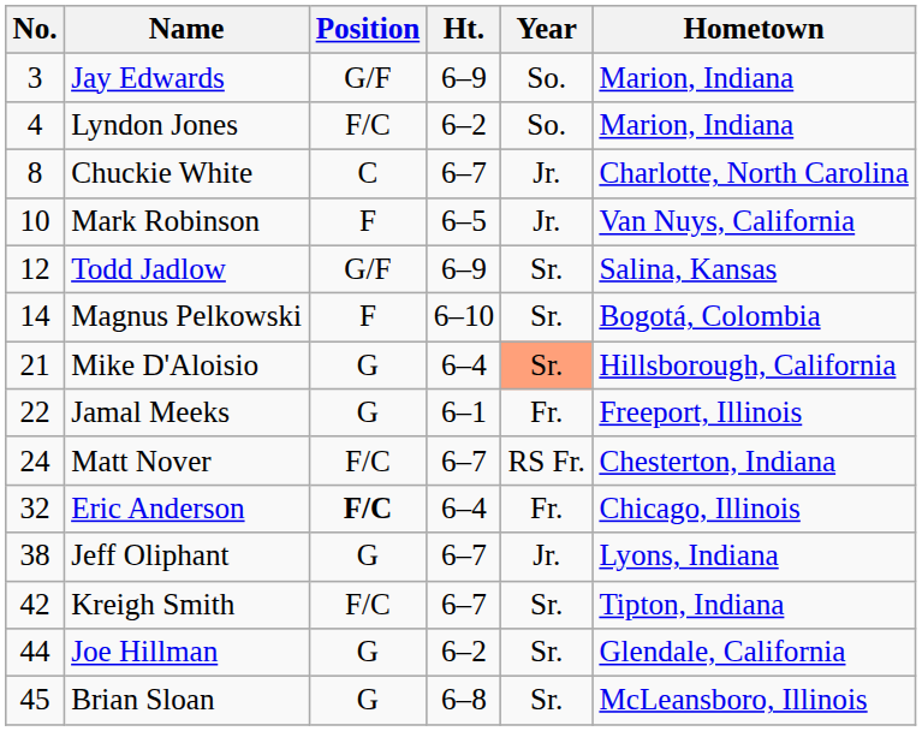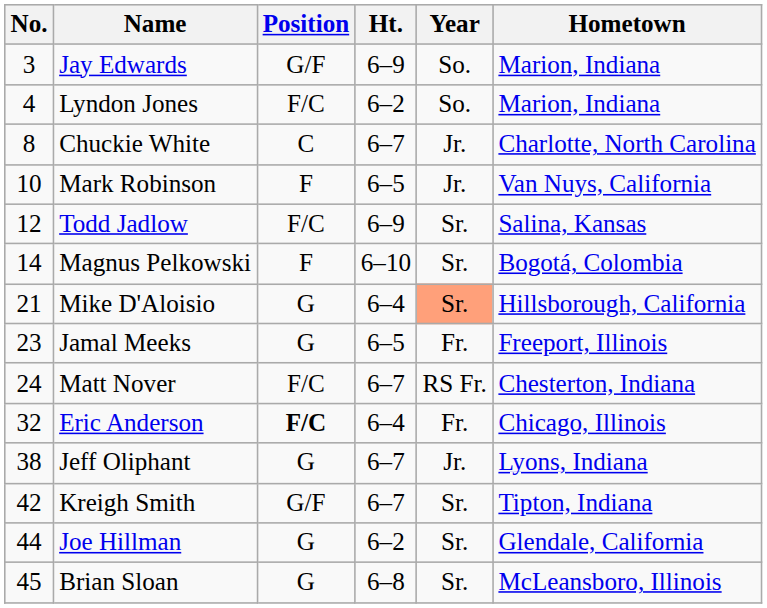 <table class="wikitable" style="text-align:center">
 <tr>
 <th>No.</th>
 <th>Name</th>
 <th><a href='#'>Position</a></th>
 <th>Ht.</th>
 <th>Year</th>
 <th>Hometown</th>
 </tr>
 <tr>
 <td>3</td>
 <td style="text-align:left"><a href='#'>Jay Edwards</a></td>
 <td>G/F</td>
 <td>6–9</td>
 <td>So.</td>
 <td style="text-align:left"><a href='#'>Marion, Indiana</a></td>
 </tr>
 <tr>
 <td>4</td>
 <td style="text-align:left">Lyndon Jones</td>
 <td>F/C</td>
 <td>6–2</td>
 <td>So.</td>
 <td style="text-align:left"><a href='#'>Marion, Indiana</a></td>
 </tr>
 <tr>
 <td>8</td>
 <td style="text-align:left">Chuckie White</td>
 <td>C</td>
 <td>6–7</td>
 <td>Jr.</td>
 <td style="text-align:left"><a href='#'>Charlotte, North Carolina</a></td>
 </tr>
 <tr>
 <td>10</td>
 <td style="text-align:left">Mark Robinson</td>
 <td>F</td>
 <td>6–5</td>
 <td>Jr.</td>
 <td style="text-align:left"><a href='#'>Van Nuys, California</a></td>
 </tr>
 <tr>
 <td>12</td>
 <td style="text-align:left"><a href='#'>Todd Jadlow</a></td>
-<td>G/F</td>
+<td>F/C</td>
 <td>6–9</td>
 <td>Sr.</td>
 <td style="text-align:left"><a href='#'>Salina, Kansas</a></td>
 </tr>
 <tr>
 <td>14</td>
 <td style="text-align:left">Magnus Pelkowski</td>
 <td>F</td>
 <td>6–10</td>
 <td>Sr.</td>
 <td style="text-align:left"><a href='#'>Bogotá, Colombia</a></td>
 </tr>
 <tr>
 <td>21</td>
 <td style="text-align:left">Mike D'Aloisio</td>
 <td>G</td>
 <td>6–4</td>
 <td style="background: lightsalmon;">Sr.</td>
 <td style="text-align:left"><a href='#'>Hillsborough, California</a></td>
 </tr>
 <tr>
-<td>22</td>
+<td>23</td>
 <td style="text-align:left">Jamal Meeks</td>
 <td>G</td>
-<td>6–1</td>
+<td>6–5</td>
 <td>Fr.</td>
 <td style="text-align:left"><a href='#'>Freeport, Illinois</a></td>
 </tr>
 <tr>
 <td>24</td>
 <td style="text-align:left">Matt Nover</td>
 <td>F/C</td>
 <td>6–7</td>
 <td>RS Fr.</td>
 <td style="text-align:left"><a href='#'>Chesterton, Indiana</a></td>
 </tr>
 <tr>
 <td>32</td>
 <td style="text-align:left"><a href='#'>Eric Anderson</a></td>
 <td><strong>F/C</strong></td>
 <td>6–4</td>
 <td>Fr.</td>
 <td style="text-align:left"><a href='#'>Chicago, Illinois</a></td>
 </tr>
 <tr>
 <td>38</td>
 <td style="text-align:left">Jeff Oliphant</td>
 <td>G</td>
 <td>6–7</td>
 <td>Jr.</td>
 <td style="text-align:left"><a href='#'>Lyons, Indiana</a></td>
 </tr>
 <tr>
 <td>42</td>
 <td style="text-align:left">Kreigh Smith</td>
-<td>F/C</td>
+<td>G/F</td>
 <td>6–7</td>
 <td>Sr.</td>
 <td style="text-align:left"><a href='#'>Tipton, Indiana</a></td>
 </tr>
 <tr>
 <td>44</td>
 <td style="text-align:left"><a href='#'>Joe Hillman</a></td>
 <td>G</td>
 <td>6–2</td>
 <td>Sr.</td>
 <td style="text-align:left"><a href='#'>Glendale, California</a></td>
 </tr>
 <tr>
 <td>45</td>
 <td style="text-align:left">Brian Sloan</td>
 <td>G</td>
 <td>6–8</td>
 <td>Sr.</td>
 <td style="text-align:left"><a href='#'>McLeansboro, Illinois</a></td>
 </tr>
 </table>
